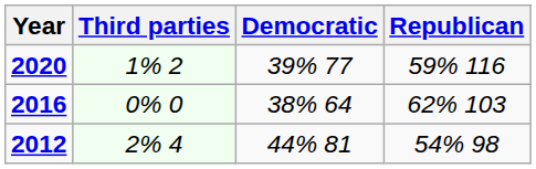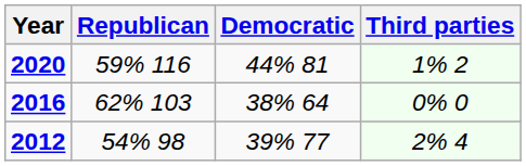 <table class="wikitable" align="center" style="float:center; margin: 1em 1em 1em 0; font-size: 95%;">
 <tr>
 <th>Year</th>
+<th><a href='#'>Republican</a></th>
+<th><a href='#'>Democratic</a></th>
 <th><a href='#'>Third parties</a></th>
-<th><a href='#'>Democratic</a></th>
-<th><a href='#'>Republican</a></th>
 </tr>
 <tr>
 <td><strong><a href='#'>2020</a></strong></td>
+<td style="text-align:center;" ><em>59%</em> <em>116</em></td>
+<td style="text-align:center;" ><em>44%</em> <em>81</em></td>
 <td style="text-align:center; background:honeyDew;"><em>1%</em> <em>2</em></td>
-<td style="text-align:center;" ><em>39%</em> <em>77</em></td>
-<td style="text-align:center;" ><em>59%</em> <em>116</em></td>
 </tr>
 <tr>
 <td><strong><a href='#'>2016</a></strong></td>
+<td style="text-align:center;" ><em>62%</em> <em>103</em></td>
+<td style="text-align:center;" ><em>38%</em> <em>64</em></td>
 <td style="text-align:center; background:honeyDew;"><em>0%</em> <em>0</em></td>
-<td style="text-align:center;" ><em>38%</em> <em>64</em></td>
-<td style="text-align:center;" ><em>62%</em> <em>103</em></td>
 </tr>
 <tr>
 <td><strong><a href='#'>2012</a></strong></td>
+<td style="text-align:center;" ><em>54%</em> <em>98</em></td>
+<td style="text-align:center;" ><em>39%</em> <em>77</em></td>
 <td style="text-align:center; background:honeyDew;"><em>2%</em> <em>4</em></td>
-<td style="text-align:center;" ><em>44%</em> <em>81</em></td>
-<td style="text-align:center;" ><em>54%</em> <em>98</em></td>
 </tr>
 </table>
